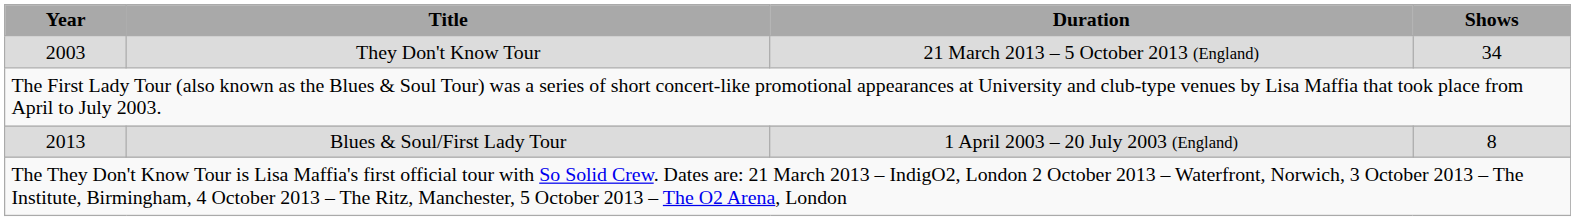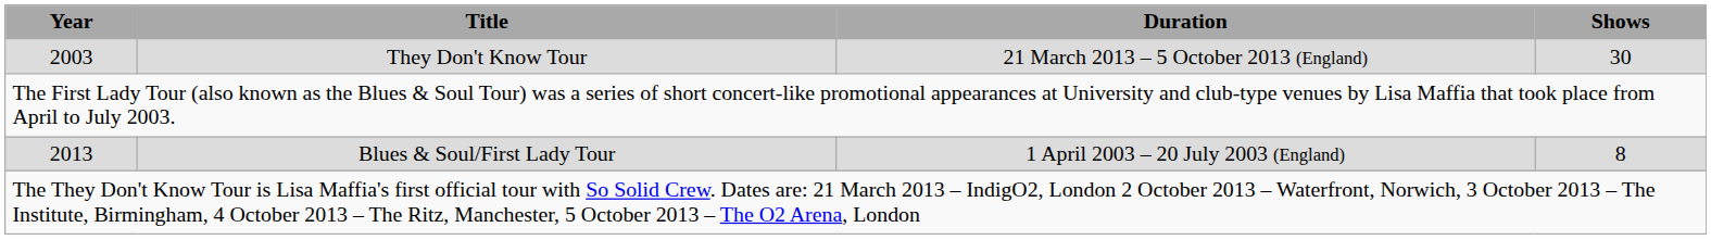 <table class="wikitable" style="width:100%;">
 <tr>
 <th style="width:20px; background:darkGrey;">Year</th>
 <th style="width:200px; background:darkGrey;">Title</th>
 <th style="width:200px; background:darkGrey;">Duration</th>
 <th style="width:20px; background:darkGrey;">Shows</th>
 </tr>
 <tr style="text-align:center; background:#dcdcdc;">
 <td>2003</td>
 <td style="background:#dcdcdc; text-align:center;">They Don't Know Tour</td>
 <td style="background:#dcdcdc; text-align:center;">21 March 2013 – 5 October 2013 <small> (England)</small><br></td>
-<td style="background:#dcdcdc; text-align:center;">34</td>
+<td style="background:#dcdcdc; text-align:center;">30</td>
 </tr>
 <tr>
 <td colspan="14" style="border-bottom-width:1px; padding:5px;">The First Lady Tour (also known as the Blues & Soul Tour) was a series of short concert-like promotional appearances at University and club-type venues by Lisa Maffia that took place from April to July 2003.</td>
 </tr>
 <tr style="text-align:center; background:#dcdcdc;">
 <td>2013</td>
 <td style="background:#dcdcdc; text-align:center;">Blues & Soul/First Lady Tour</td>
 <td style="background:#dcdcdc; text-align:center;">1 April 2003 – 20 July 2003 <small>(England)</small></td>
 <td style="background:#dcdcdc; text-align:center;">8</td>
 </tr>
 <tr>
 <td colspan="14" style="border-bottom-width:1px; padding:5px;">The They Don't Know Tour is Lisa Maffia's first official tour with <a href='#'>So Solid Crew</a>. Dates are: 21 March 2013 – IndigO2, London 2 October 2013 – Waterfront, Norwich, 3 October 2013 – The Institute, Birmingham, 4 October 2013 – The Ritz, Manchester, 5 October 2013 – <a href='#'>The O2 Arena</a>, London</td>
 </tr>
 </table>
